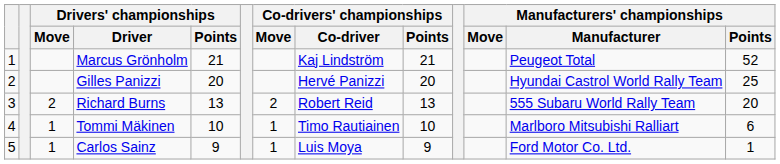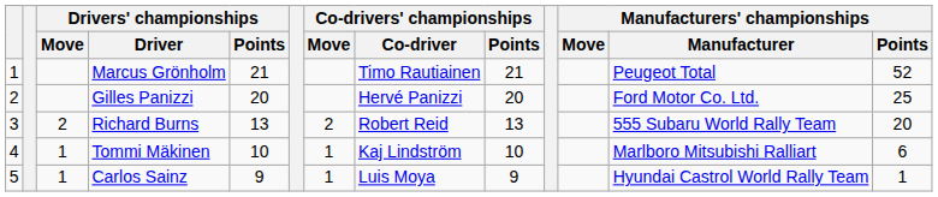 <table class="wikitable" style="font-size:85%;">
 <tr>
 <th rowspan="2"></th>
 <th rowspan="7" style="width:5px;"></th>
 <th colspan="3">Drivers' championships</th>
 <th rowspan="7" style="width:5px;"></th>
 <th colspan="3" nowrap>Co-drivers' championships</th>
 <th rowspan="7" style="width:5px;"></th>
 <th colspan="3" nowrap>Manufacturers' championships</th>
 </tr>
 <tr>
 <th>Move</th>
 <th>Driver</th>
 <th>Points</th>
 <th>Move</th>
 <th>Co-driver</th>
 <th>Points</th>
 <th>Move</th>
 <th>Manufacturer</th>
 <th>Points</th>
 </tr>
 <tr>
 <td align="center">1</td>
 <td align="center"></td>
 <td> <a href='#'>Marcus Grönholm</a></td>
 <td align="center">21</td>
 <td align="center"></td>
-<td> <a href='#'>Kaj Lindström</a></td>
+<td> <a href='#'>Timo Rautiainen</a></td>
 <td align="center">21</td>
 <td align="center"></td>
 <td> <a href='#'>Peugeot Total</a></td>
 <td align="center">52</td>
 </tr>
 <tr>
 <td align="center">2</td>
 <td align="center"></td>
 <td> <a href='#'>Gilles Panizzi</a></td>
 <td align="center">20</td>
 <td align="center"></td>
 <td> <a href='#'>Hervé Panizzi</a></td>
 <td align="center">20</td>
 <td align="center"></td>
-<td> <a href='#'>Hyundai Castrol World Rally Team</a></td>
+<td> <a href='#'>Ford Motor Co. Ltd.</a></td>
 <td align="center">25</td>
 </tr>
 <tr>
 <td align="center">3</td>
 <td align="center"> 2</td>
 <td> <a href='#'>Richard Burns</a></td>
 <td align="center">13</td>
 <td align="center"> 2</td>
 <td> <a href='#'>Robert Reid</a></td>
 <td align="center">13</td>
 <td align="center"></td>
 <td> <a href='#'>555 Subaru World Rally Team</a></td>
 <td align="center">20</td>
 </tr>
 <tr>
 <td align="center">4</td>
 <td align="center"> 1</td>
 <td> <a href='#'>Tommi Mäkinen</a></td>
 <td align="center">10</td>
 <td align="center"> 1</td>
-<td> <a href='#'>Timo Rautiainen</a></td>
+<td> <a href='#'>Kaj Lindström</a></td>
 <td align="center">10</td>
 <td align="center"></td>
 <td> <a href='#'>Marlboro Mitsubishi Ralliart</a></td>
 <td align="center">6</td>
 </tr>
 <tr>
 <td align="center">5</td>
 <td align="center"> 1</td>
 <td> <a href='#'>Carlos Sainz</a></td>
 <td align="center">9</td>
 <td align="center"> 1</td>
 <td> <a href='#'>Luis Moya</a></td>
 <td align="center">9</td>
 <td align="center"></td>
-<td> <a href='#'>Ford Motor Co. Ltd.</a></td>
+<td> <a href='#'>Hyundai Castrol World Rally Team</a></td>
 <td align="center">1</td>
 </tr>
 </table>
